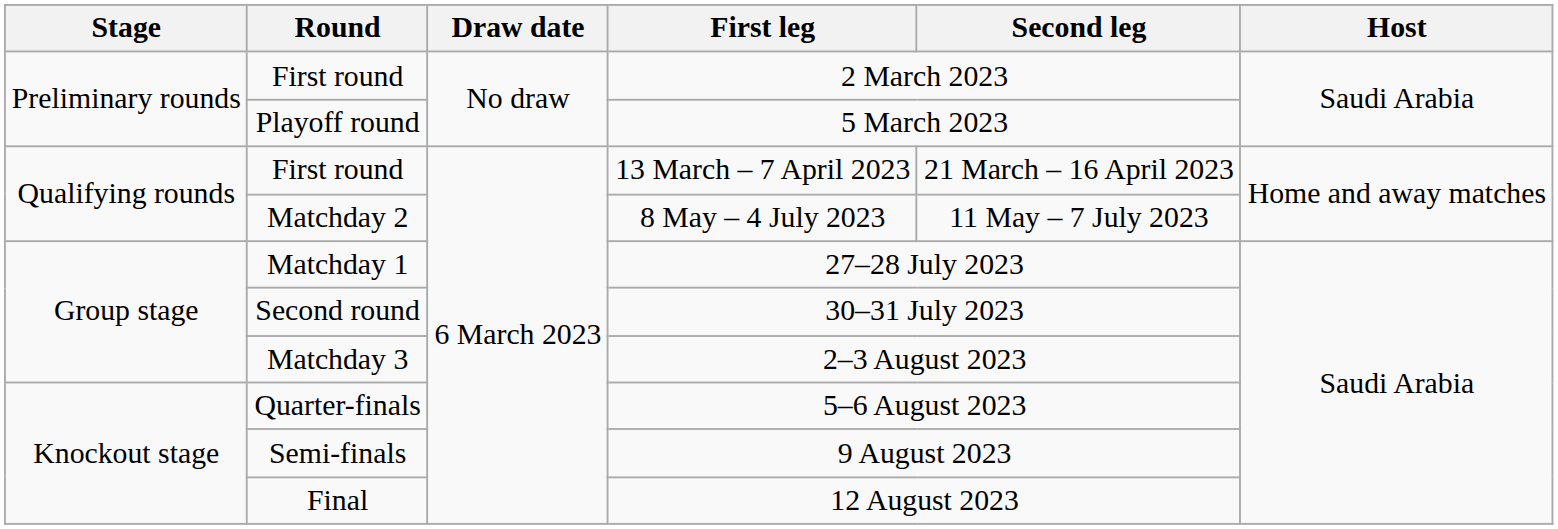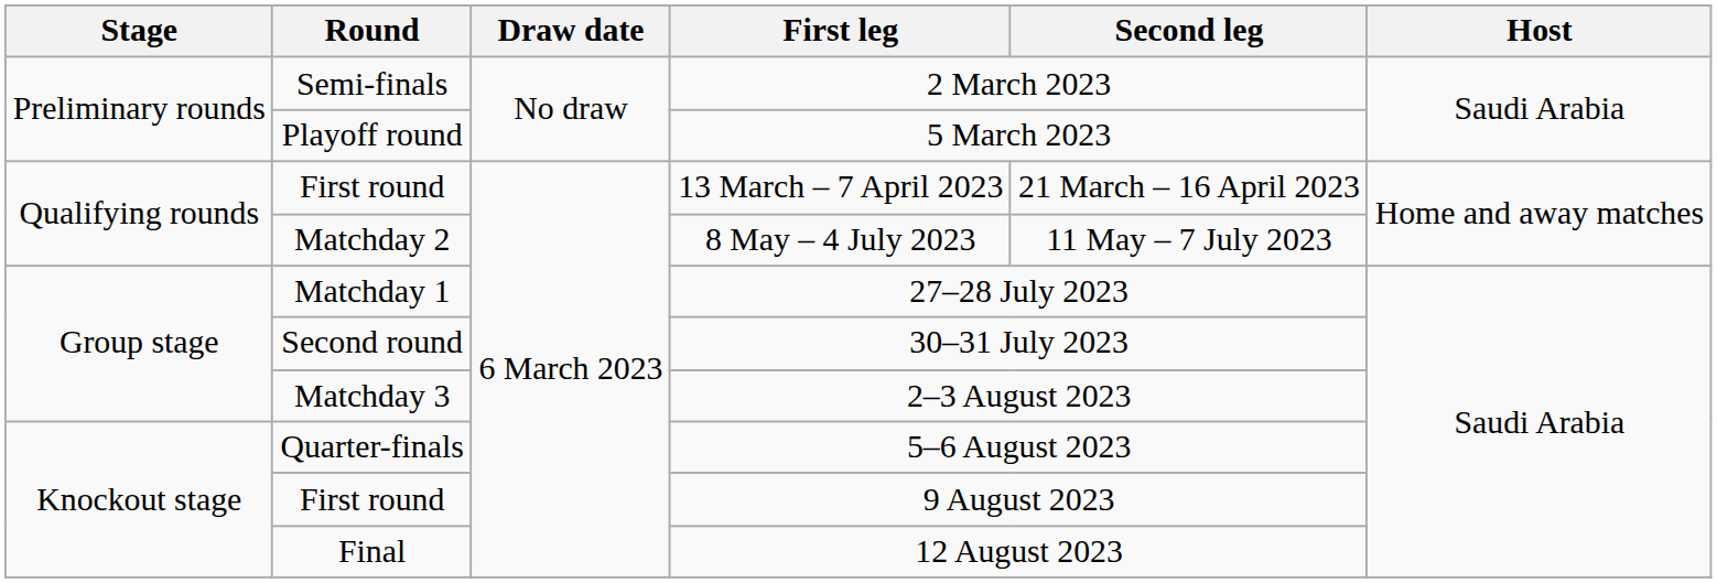 <table class="wikitable" style="text-align:center">
 <tr>
 <th>Stage</th>
 <th>Round</th>
 <th>Draw date</th>
 <th>First leg</th>
 <th>Second leg</th>
 <th>Host</th>
 </tr>
 <tr>
 <td rowspan="2">Preliminary rounds</td>
-<td>First round</td>
+<td>Semi-finals</td>
 <td rowspan="2">No draw</td>
 <td colspan="2">2 March 2023</td>
 <td rowspan="2"> Saudi Arabia</td>
 </tr>
 <tr>
 <td>Playoff round</td>
 <td colspan="2">5 March 2023</td>
 </tr>
 <tr>
 <td rowspan="2">Qualifying rounds</td>
 <td>First round</td>
 <td rowspan="8">6 March 2023</td>
 <td>13 March – 7 April 2023</td>
 <td>21 March – 16 April 2023</td>
 <td rowspan="2">Home and away matches</td>
 </tr>
 <tr>
 <td>Matchday 2</td>
 <td>8 May – 4 July 2023</td>
 <td>11 May – 7 July 2023</td>
 </tr>
 <tr>
 <td rowspan="3">Group stage</td>
 <td>Matchday 1</td>
 <td colspan="2">27–28 July 2023</td>
 <td rowspan="6"> Saudi Arabia</td>
 </tr>
 <tr>
 <td>Second round</td>
 <td colspan="2">30–31 July 2023</td>
 </tr>
 <tr>
 <td>Matchday 3</td>
 <td colspan="2">2–3 August 2023</td>
 </tr>
 <tr>
 <td rowspan="3">Knockout stage</td>
 <td>Quarter-finals</td>
 <td colspan="2">5–6 August 2023</td>
 </tr>
 <tr>
-<td>Semi-finals</td>
+<td>First round</td>
 <td colspan="2">9 August 2023</td>
 </tr>
 <tr>
 <td>Final</td>
 <td colspan="2">12 August 2023</td>
 </tr>
 </table>
